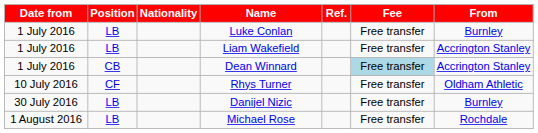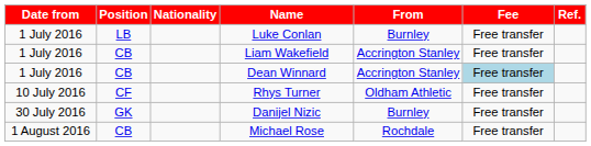 <table class="wikitable"  style="text-align:center; font-size:90%; ">
 <tr>
 <th style="background:#FF0000; color:white; width:100px;">Date from</th>
 <th style="background:#FF0000; color:white; width:50px;">Position</th>
 <th style="background:#FF0000; color:white; width:50px;">Nationality</th>
 <th style="background:#FF0000; color:white; width:150px;">Name</th>
+<th style="background:#FF0000; color:white; width:120px;">From</th>
+<th style="background:#FF0000; color:white; width:100px;">Fee</th>
 <th style="background:#FF0000; color:white; width:30px;">Ref.</th>
-<th style="background:#FF0000; color:white; width:100px;">Fee</th>
-<th style="background:#FF0000; color:white; width:120px;">From</th>
 </tr>
 <tr>
 <td>1 July 2016</td>
 <td><a href='#'>LB</a></td>
 <td></td>
 <td><a href='#'>Luke Conlan</a></td>
+<td><a href='#'>Burnley</a></td>
+<td>Free transfer</td>
 <td></td>
-<td>Free transfer</td>
-<td><a href='#'>Burnley</a></td>
 </tr>
 <tr>
 <td>1 July 2016</td>
-<td><a href='#'>LB</a></td>
+<td><a href='#'>CB</a></td>
 <td></td>
 <td><a href='#'>Liam Wakefield</a></td>
+<td><a href='#'>Accrington Stanley</a></td>
+<td>Free transfer</td>
 <td></td>
-<td>Free transfer</td>
-<td><a href='#'>Accrington Stanley</a></td>
 </tr>
 <tr>
 <td>1 July 2016</td>
 <td><a href='#'>CB</a></td>
 <td></td>
 <td><a href='#'>Dean Winnard</a></td>
+<td><a href='#'>Accrington Stanley</a></td>
+<td style="background: lightblue;">Free transfer</td>
 <td></td>
-<td style="background: lightblue;">Free transfer</td>
-<td><a href='#'>Accrington Stanley</a></td>
 </tr>
 <tr>
 <td>10 July 2016</td>
 <td><a href='#'>CF</a></td>
 <td></td>
 <td><a href='#'>Rhys Turner</a></td>
+<td><a href='#'>Oldham Athletic</a></td>
+<td>Free transfer</td>
 <td></td>
-<td>Free transfer</td>
-<td><a href='#'>Oldham Athletic</a></td>
 </tr>
 <tr>
 <td>30 July 2016</td>
-<td><a href='#'>LB</a></td>
+<td><a href='#'>GK</a></td>
 <td></td>
 <td><a href='#'>Danijel Nizic</a></td>
+<td><a href='#'>Burnley</a></td>
+<td>Free transfer</td>
 <td></td>
-<td>Free transfer</td>
-<td><a href='#'>Burnley</a></td>
 </tr>
 <tr>
 <td>1 August 2016</td>
-<td><a href='#'>LB</a></td>
+<td><a href='#'>CB</a></td>
 <td></td>
 <td><a href='#'>Michael Rose</a></td>
+<td><a href='#'>Rochdale</a></td>
+<td>Free transfer</td>
 <td></td>
-<td>Free transfer</td>
-<td><a href='#'>Rochdale</a></td>
 </tr>
 </table>
